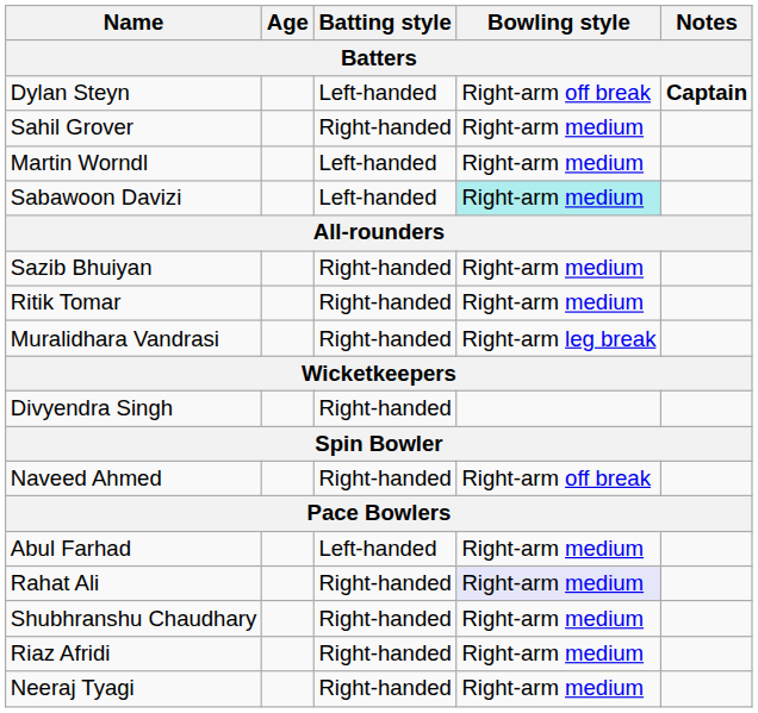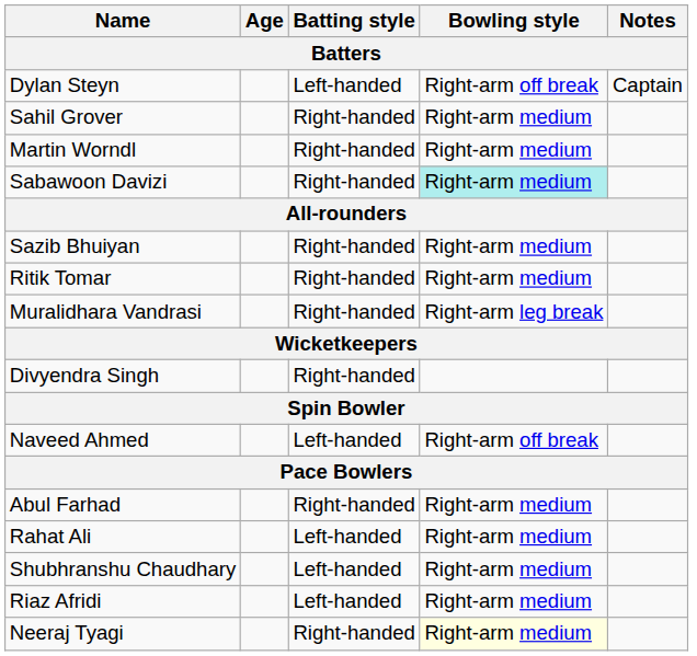 <table class="wikitable">
 <tr>
 <th>Name</th>
 <th>Age</th>
 <th>Batting style</th>
 <th>Bowling style</th>
 <th>Notes</th>
 </tr>
 <tr>
 <th colspan="5">Batters</th>
 </tr>
 <tr>
 <td>Dylan Steyn</td>
 <td></td>
 <td>Left-handed</td>
 <td>Right-arm <a href='#'>off break</a></td>
-<td><strong>Captain</strong></td>
+<td>Captain</td>
 </tr>
 <tr>
 <td>Sahil Grover</td>
 <td></td>
 <td>Right-handed</td>
 <td>Right-arm <a href='#'>medium</a></td>
 <td></td>
 </tr>
 <tr>
 <td>Martin Worndl</td>
 <td></td>
-<td>Left-handed</td>
+<td>Right-handed</td>
 <td>Right-arm <a href='#'>medium</a></td>
 <td></td>
 </tr>
 <tr>
 <td>Sabawoon Davizi</td>
 <td></td>
-<td>Left-handed</td>
+<td>Right-handed</td>
 <td style="background: paleturquoise;">Right-arm <a href='#'>medium</a></td>
 <td></td>
 </tr>
 <tr>
 <th colspan="5">All-rounders</th>
 </tr>
 <tr>
 <td>Sazib Bhuiyan</td>
 <td></td>
 <td>Right-handed</td>
 <td>Right-arm <a href='#'>medium</a></td>
 <td></td>
 </tr>
 <tr>
 <td>Ritik Tomar</td>
 <td></td>
 <td>Right-handed</td>
 <td>Right-arm <a href='#'>medium</a></td>
 <td></td>
 </tr>
 <tr>
 <td>Muralidhara Vandrasi</td>
 <td></td>
 <td>Right-handed</td>
 <td>Right-arm <a href='#'>leg break</a></td>
 <td></td>
 </tr>
 <tr>
 <th colspan="5">Wicketkeepers</th>
 </tr>
 <tr>
 <td>Divyendra Singh</td>
 <td></td>
 <td>Right-handed</td>
 <td></td>
 <td></td>
 </tr>
 <tr>
 <th colspan="5">Spin Bowler</th>
 </tr>
 <tr>
 <td>Naveed Ahmed</td>
 <td></td>
-<td>Right-handed</td>
+<td>Left-handed</td>
 <td>Right-arm <a href='#'>off break</a></td>
 <td></td>
 </tr>
 <tr>
 <th colspan="5">Pace Bowlers</th>
 </tr>
 <tr>
 <td>Abul Farhad</td>
 <td></td>
-<td>Left-handed</td>
+<td>Right-handed</td>
 <td>Right-arm <a href='#'>medium</a></td>
 <td></td>
 </tr>
 <tr>
 <td>Rahat Ali</td>
 <td></td>
-<td>Right-handed</td>
-<td style="background: lavender;">Right-arm <a href='#'>medium</a></td>
+<td>Left-handed</td>
+<td>Right-arm <a href='#'>medium</a></td>
 <td></td>
 </tr>
 <tr>
 <td>Shubhranshu Chaudhary</td>
 <td></td>
-<td>Right-handed</td>
+<td>Left-handed</td>
 <td>Right-arm <a href='#'>medium</a></td>
 <td></td>
 </tr>
 <tr>
 <td>Riaz Afridi</td>
 <td></td>
-<td>Right-handed</td>
+<td>Left-handed</td>
 <td>Right-arm <a href='#'>medium</a></td>
 <td></td>
 </tr>
 <tr>
 <td>Neeraj Tyagi</td>
 <td></td>
 <td>Right-handed</td>
-<td>Right-arm <a href='#'>medium</a></td>
+<td style="background: lightyellow;">Right-arm <a href='#'>medium</a></td>
 <td></td>
 </tr>
 </table>
